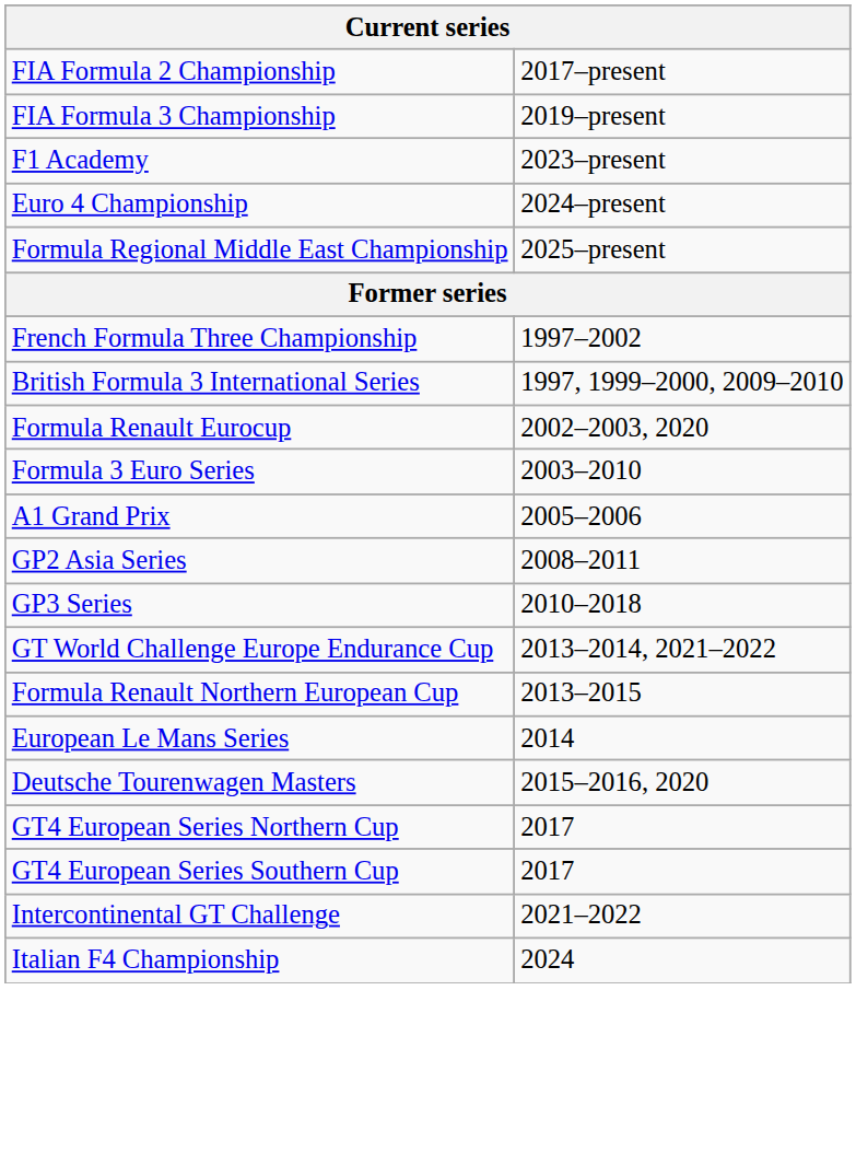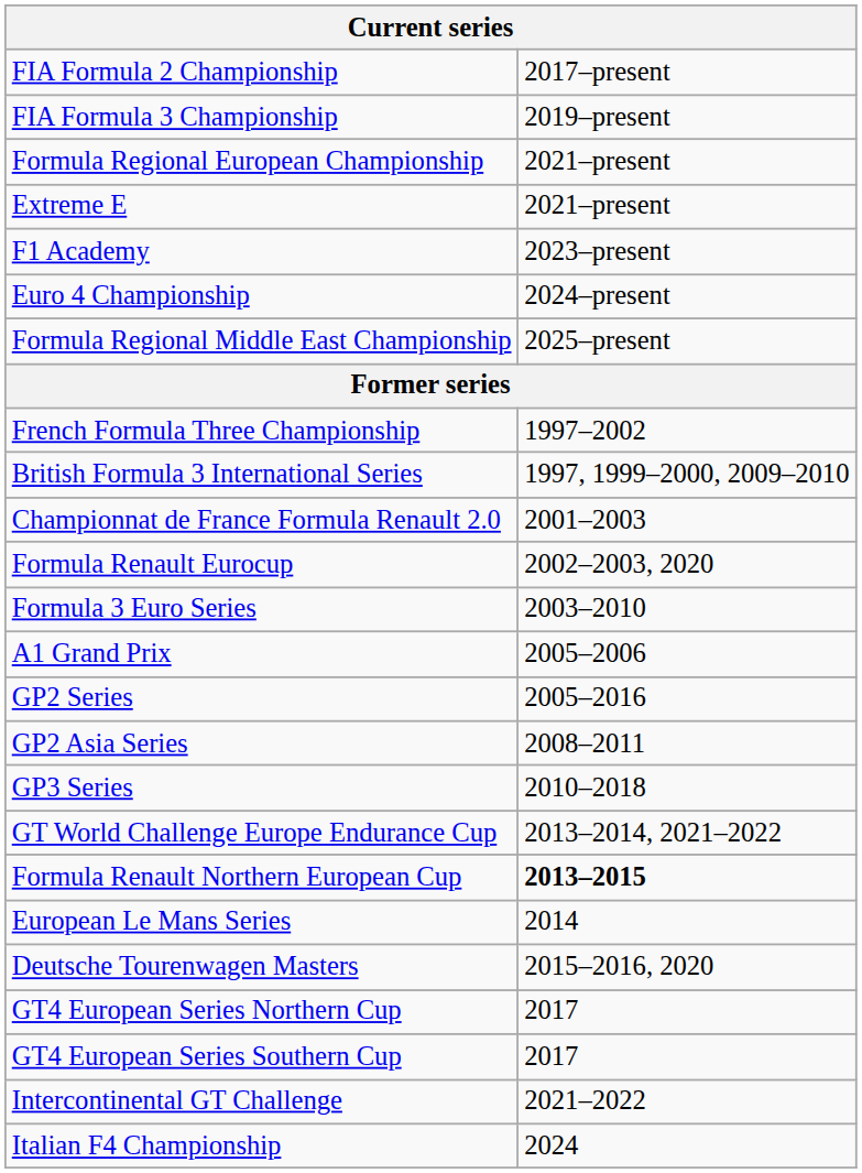 <table class="wikitable" style="font-size:85%;">
 <tr>
 <th colspan=2>Current series</th>
 </tr>
 <tr>
 <td><a href='#'>FIA Formula 2 Championship</a></td>
 <td>2017–present</td>
 </tr>
 <tr>
 <td><a href='#'>FIA Formula 3 Championship</a></td>
 <td>2019–present</td>
+</tr>
+<tr>
+<td><a href='#'>Formula Regional European Championship</a></td>
+<td>2021–present</td>
+</tr>
+<tr>
+<td><a href='#'>Extreme E</a></td>
+<td>2021–present</td>
 </tr>
 <tr>
 <td><a href='#'>F1 Academy</a></td>
 <td>2023–present</td>
 </tr>
 <tr>
 <td><a href='#'>Euro 4 Championship</a></td>
 <td>2024–present</td>
 </tr>
 <tr>
 <td><a href='#'>Formula Regional Middle East Championship</a></td>
 <td>2025–present</td>
 </tr>
 <tr>
 <th colspan="2">Former series</th>
 </tr>
 <tr>
 <td><a href='#'>French Formula Three Championship</a></td>
 <td>1997–2002</td>
 </tr>
 <tr>
 <td><a href='#'>British Formula 3 International Series</a></td>
 <td>1997, 1999–2000, 2009–2010</td>
 </tr>
 <tr>
+<td><a href='#'>Championnat de France Formula Renault 2.0</a></td>
+<td>2001–2003</td>
+</tr>
+<tr>
 <td><a href='#'>Formula Renault Eurocup</a></td>
 <td>2002–2003, 2020</td>
 </tr>
 <tr>
 <td><a href='#'>Formula 3 Euro Series</a></td>
 <td>2003–2010</td>
 </tr>
 <tr>
 <td><a href='#'>A1 Grand Prix</a></td>
 <td>2005–2006</td>
+</tr>
+<tr>
+<td><a href='#'>GP2 Series</a></td>
+<td>2005–2016</td>
 </tr>
 <tr>
 <td><a href='#'>GP2 Asia Series</a></td>
 <td>2008–2011</td>
 </tr>
 <tr>
 <td><a href='#'>GP3 Series</a></td>
 <td>2010–2018</td>
 </tr>
 <tr>
 <td><a href='#'>GT World Challenge Europe Endurance Cup</a></td>
 <td>2013–2014, 2021–2022</td>
 </tr>
 <tr>
 <td><a href='#'>Formula Renault Northern European Cup</a></td>
-<td>2013–2015</td>
+<td><strong>2013–2015</strong></td>
 </tr>
 <tr>
 <td><a href='#'>European Le Mans Series</a></td>
 <td>2014</td>
 </tr>
 <tr>
 <td><a href='#'>Deutsche Tourenwagen Masters</a></td>
 <td>2015–2016, 2020</td>
 </tr>
 <tr>
 <td><a href='#'>GT4 European Series Northern Cup</a></td>
 <td>2017</td>
 </tr>
 <tr>
 <td><a href='#'>GT4 European Series Southern Cup</a></td>
 <td>2017</td>
 </tr>
 <tr>
 <td><a href='#'>Intercontinental GT Challenge</a></td>
 <td>2021–2022</td>
 </tr>
 <tr>
 <td><a href='#'>Italian F4 Championship</a></td>
 <td>2024</td>
 </tr>
 </table>
